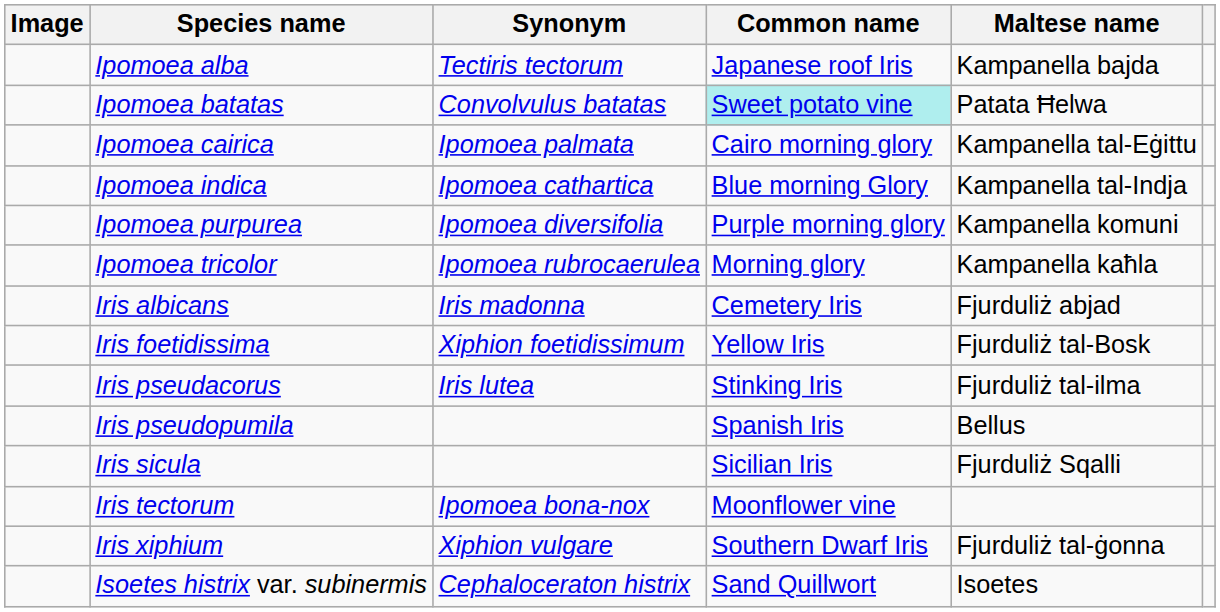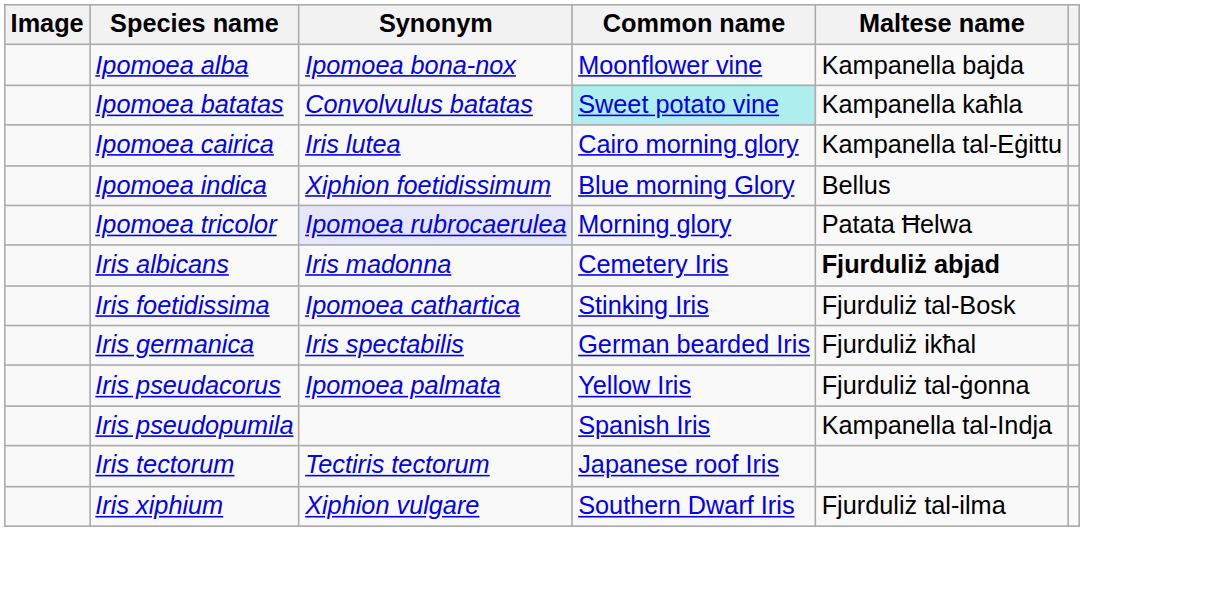 <table class="wikitable">
 <tr>
 <th>Image</th>
 <th>Species name</th>
 <th>Synonym</th>
 <th>Common name</th>
 <th>Maltese name</th>
 <th></th>
 </tr>
 <tr>
 <td></td>
 <td><em><a href='#'>Ipomoea alba</a></em></td>
-<td><em><a href='#'>Tectiris tectorum</a></em></td>
-<td><a href='#'>Japanese roof Iris</a></td>
+<td><em><a href='#'>Ipomoea bona-nox</a></em></td>
+<td><a href='#'>Moonflower vine</a></td>
 <td>Kampanella bajda</td>
 <td></td>
 </tr>
 <tr>
 <td></td>
 <td><em><a href='#'>Ipomoea batatas</a></em></td>
 <td><em><a href='#'>Convolvulus batatas</a></em></td>
 <td style="background: paleturquoise;"><a href='#'>Sweet potato vine</a></td>
-<td>Patata Ħelwa</td>
+<td>Kampanella kaħla</td>
 <td></td>
 </tr>
 <tr>
 <td></td>
 <td><em><a href='#'>Ipomoea cairica</a></em></td>
-<td><em><a href='#'>Ipomoea palmata</a></em></td>
+<td><em><a href='#'>Iris lutea</a></em></td>
 <td><a href='#'>Cairo morning glory</a></td>
 <td>Kampanella tal-Eġittu</td>
 <td></td>
 </tr>
 <tr>
 <td></td>
 <td><em><a href='#'>Ipomoea indica</a></em></td>
-<td><em><a href='#'>Ipomoea cathartica</a></em></td>
+<td><em><a href='#'>Xiphion foetidissimum</a></em></td>
 <td><a href='#'>Blue morning Glory</a></td>
-<td>Kampanella tal-Indja</td>
-<td></td>
-</tr>
-<tr>
-<td></td>
-<td><em><a href='#'>Ipomoea purpurea</a></em></td>
-<td><em><a href='#'>Ipomoea diversifolia</a></em></td>
-<td><a href='#'>Purple morning glory</a></td>
-<td>Kampanella komuni</td>
+<td>Bellus</td>
 <td></td>
 </tr>
 <tr>
 <td></td>
 <td><em><a href='#'>Ipomoea tricolor</a></em></td>
-<td><em><a href='#'>Ipomoea rubrocaerulea</a></em></td>
+<td style="background: lavender;"><em><a href='#'>Ipomoea rubrocaerulea</a></em></td>
 <td><a href='#'>Morning glory</a></td>
-<td>Kampanella kaħla</td>
+<td>Patata Ħelwa</td>
 <td></td>
 </tr>
 <tr>
 <td></td>
 <td><em><a href='#'>Iris albicans</a></em></td>
 <td><em><a href='#'>Iris madonna</a></em></td>
 <td><a href='#'>Cemetery Iris</a></td>
-<td>Fjurduliż abjad</td>
+<td><strong>Fjurduliż abjad</strong></td>
 <td></td>
 </tr>
 <tr>
 <td></td>
 <td><em><a href='#'>Iris foetidissima</a></em></td>
-<td><em><a href='#'>Xiphion foetidissimum</a></em></td>
-<td><a href='#'>Yellow Iris</a></td>
+<td><em><a href='#'>Ipomoea cathartica</a></em></td>
+<td><a href='#'>Stinking Iris</a></td>
 <td>Fjurduliż tal-Bosk</td>
 <td></td>
 </tr>
 <tr>
 <td></td>
+<td><em><a href='#'>Iris germanica</a></em></td>
+<td><em><a href='#'>Iris spectabilis</a></em></td>
+<td><a href='#'>German bearded Iris</a></td>
+<td>Fjurduliż ikħal</td>
+<td></td>
+</tr>
+<tr>
+<td></td>
 <td><em><a href='#'>Iris pseudacorus</a></em></td>
-<td><em><a href='#'>Iris lutea</a></em></td>
-<td><a href='#'>Stinking Iris</a></td>
-<td>Fjurduliż tal-ilma</td>
+<td><em><a href='#'>Ipomoea palmata</a></em></td>
+<td><a href='#'>Yellow Iris</a></td>
+<td>Fjurduliż tal-ġonna</td>
 <td></td>
 </tr>
 <tr>
 <td></td>
 <td><em><a href='#'>Iris pseudopumila</a></em></td>
 <td></td>
 <td><a href='#'>Spanish Iris</a></td>
-<td>Bellus</td>
-<td></td>
-</tr>
-<tr>
-<td></td>
-<td><em><a href='#'>Iris sicula</a></em></td>
-<td></td>
-<td><a href='#'>Sicilian Iris</a></td>
-<td>Fjurduliż Sqalli</td>
+<td>Kampanella tal-Indja</td>
 <td></td>
 </tr>
 <tr>
 <td></td>
 <td><em><a href='#'>Iris tectorum</a></em></td>
-<td><em><a href='#'>Ipomoea bona-nox</a></em></td>
-<td><a href='#'>Moonflower vine</a></td>
+<td><em><a href='#'>Tectiris tectorum</a></em></td>
+<td><a href='#'>Japanese roof Iris</a></td>
 <td></td>
 <td></td>
 </tr>
 <tr>
 <td></td>
 <td><em><a href='#'>Iris xiphium</a></em></td>
 <td><em><a href='#'>Xiphion vulgare</a></em></td>
 <td><a href='#'>Southern Dwarf Iris</a></td>
-<td>Fjurduliż tal-ġonna</td>
-<td></td>
-</tr>
-<tr>
-<td></td>
-<td><em><a href='#'>Isoetes histrix</a></em> var. <em>subinermis</em></td>
-<td><em><a href='#'>Cephaloceraton histrix</a></em></td>
-<td><a href='#'>Sand Quillwort</a></td>
-<td>Isoetes</td>
+<td>Fjurduliż tal-ilma</td>
 <td></td>
 </tr>
 </table>
